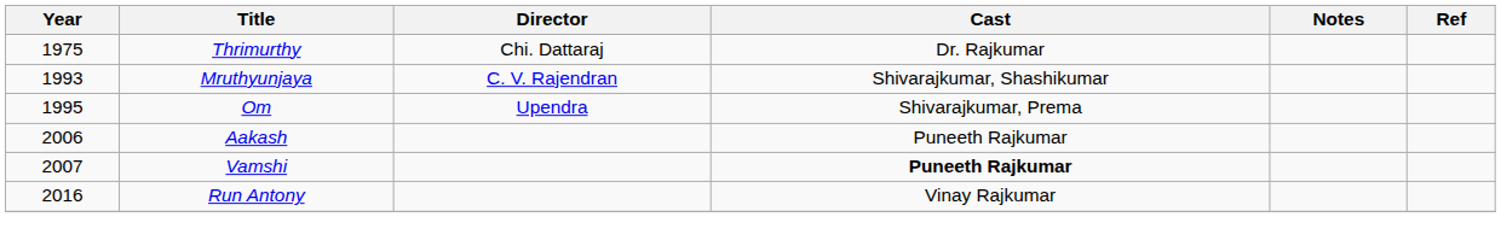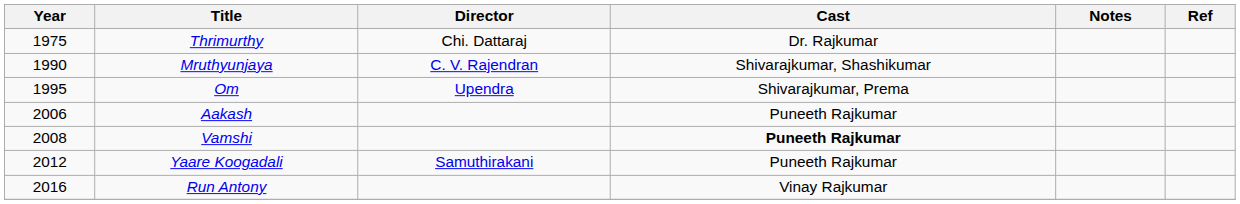 <table class="wikitable plainrowheaders sortable" style="width: 81%; text-align: center;">
 <tr>
 <th scope="col">Year</th>
 <th scope="col">Title</th>
 <th scope="col">Director</th>
 <th scope="col">Cast</th>
 <th scope="col" class="unsortable">Notes</th>
 <th>Ref</th>
 </tr>
 <tr>
 <td>1975</td>
 <td><em><a href='#'>Thrimurthy</a></em></td>
 <td>Chi. Dattaraj</td>
 <td>Dr. Rajkumar</td>
 <td></td>
 <td></td>
 </tr>
 <tr>
-<td>1993</td>
+<td>1990</td>
 <td><em><a href='#'>Mruthyunjaya</a></em></td>
 <td><a href='#'>C. V. Rajendran</a></td>
 <td>Shivarajkumar, Shashikumar</td>
 <td></td>
 <td></td>
 </tr>
 <tr>
 <td>1995</td>
 <td><em><a href='#'>Om</a></em></td>
 <td><a href='#'>Upendra</a></td>
 <td>Shivarajkumar, Prema</td>
 <td></td>
 <td></td>
 </tr>
 <tr>
 <td>2006</td>
 <td><em><a href='#'>Aakash</a></em></td>
 <td></td>
 <td>Puneeth Rajkumar</td>
 <td></td>
 <td></td>
 </tr>
 <tr>
-<td>2007</td>
+<td>2008</td>
 <td><em><a href='#'>Vamshi</a></em></td>
 <td></td>
 <td><strong>Puneeth Rajkumar</strong></td>
+<td></td>
+<td></td>
+</tr>
+<tr>
+<td>2012</td>
+<td><em><a href='#'>Yaare Koogadali</a></em></td>
+<td><a href='#'>Samuthirakani</a></td>
+<td>Puneeth Rajkumar</td>
 <td></td>
 <td></td>
 </tr>
 <tr>
 <td>2016</td>
 <td><em><a href='#'>Run Antony</a></em></td>
 <td></td>
 <td>Vinay Rajkumar</td>
 <td></td>
 <td></td>
 </tr>
 <tr>
 </tr>
 </table>
